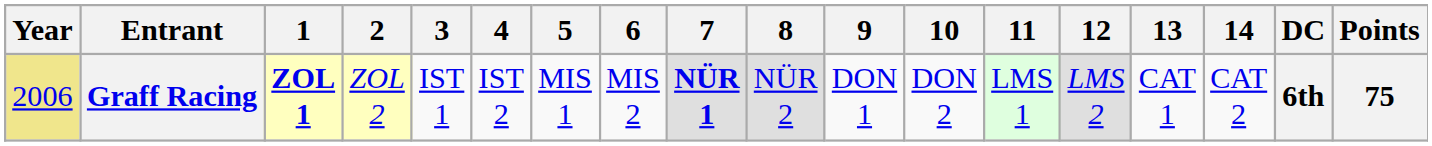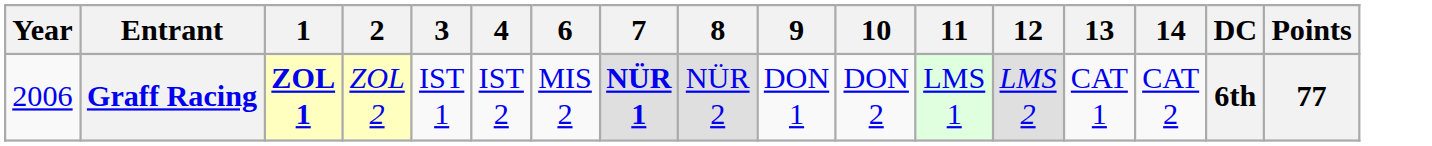 <table class="wikitable" style="text-align:center; font-size:85%">
 <tr>
 <th>Year</th>
 <th>Entrant</th>
 <th>1</th>
 <th>2</th>
 <th>3</th>
 <th>4</th>
-<th>5</th>
 <th>6</th>
 <th>7</th>
 <th>8</th>
 <th>9</th>
 <th>10</th>
 <th>11</th>
 <th>12</th>
 <th>13</th>
 <th>14</th>
 <th>DC</th>
 <th>Points</th>
 </tr>
 <tr>
-<td style="background: khaki;"><a href='#'>2006</a></td>
+<td><a href='#'>2006</a></td>
 <th nowrap><a href='#'>Graff Racing</a></th>
 <td style="background:#ffffbf;"><strong><a href='#'>ZOL<br>1</a></strong><br></td>
 <td style="background:#ffffbf;"><em><a href='#'>ZOL<br>2</a></em><br></td>
 <td style="background:#;"><a href='#'>IST<br>1</a><br></td>
 <td style="background:#;"><a href='#'>IST<br>2</a><br></td>
-<td style="background:#;"><a href='#'>MIS<br>1</a><br></td>
 <td style="background:#;"><a href='#'>MIS<br>2</a><br></td>
 <td style="background:#dfdfdf;"><strong><a href='#'>NÜR<br>1</a><br></strong></td>
 <td style="background:#dfdfdf;"><a href='#'>NÜR<br>2</a><br></td>
 <td style="background:#;"><a href='#'>DON<br>1</a><br></td>
 <td style="background:#;"><a href='#'>DON<br>2</a><br></td>
 <td style="background:#dfffdf;"><a href='#'>LMS<br>1</a><br></td>
 <td style="background:#dfdfdf;"><em><a href='#'>LMS<br>2</a></em><br></td>
 <td style="background:#;"><a href='#'>CAT<br>1</a><br></td>
 <td style="background:#;"><a href='#'>CAT<br>2</a><br></td>
 <th>6th</th>
-<th>75</th>
+<th>77</th>
 </tr>
 </table>
